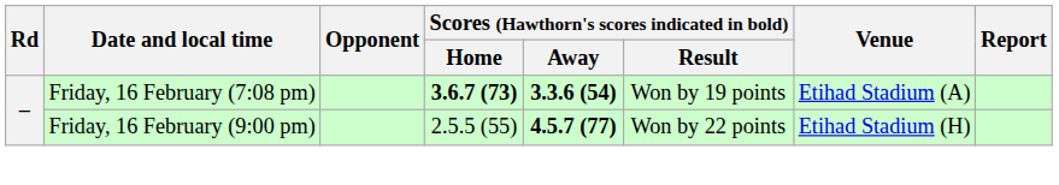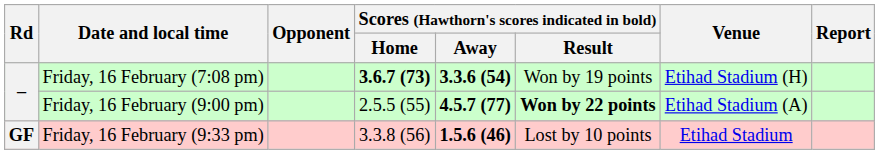 <table class="wikitable" style="text-align:center">
 <tr>
 <th rowspan="2">Rd</th>
 <th rowspan="2">Date and local time</th>
 <th rowspan="2">Opponent</th>
 <th colspan="3">Scores <small>(Hawthorn's scores indicated in bold)</small></th>
 <th rowspan="2">Venue</th>
 <th rowspan="2">Report</th>
 </tr>
 <tr>
 <th>Home</th>
 <th>Away</th>
 <th>Result</th>
 </tr>
 <tr style="background:#cfc">
 <th rowspan="2">–</th>
 <td align="left">Friday, 16 February (7:08 pm)</td>
 <td align="left"></td>
 <td><strong>3.6.7 (73)</strong></td>
 <td><strong>3.3.6 (54)</strong></td>
 <td>Won by 19 points</td>
-<td><a href='#'>Etihad Stadium</a> (A)</td>
+<td><a href='#'>Etihad Stadium</a> (H)</td>
 <td></td>
 </tr>
 <tr style="background:#cfc">
 <td align="left">Friday, 16 February (9:00 pm)</td>
 <td align="left"></td>
 <td>2.5.5 (55)</td>
 <td><strong>4.5.7 (77)</strong></td>
-<td>Won by 22 points</td>
-<td><a href='#'>Etihad Stadium</a> (H)</td>
+<td><strong>Won by 22 points</strong></td>
+<td><a href='#'>Etihad Stadium</a> (A)</td>
+<td></td>
+</tr>
+<tr style="background:#fcc;">
+<th>GF</th>
+<td align="left">Friday, 16 February (9:33 pm)</td>
+<td align="left"></td>
+<td>3.3.8 (56)</td>
+<td><strong>1.5.6 (46)</strong></td>
+<td>Lost by 10 points</td>
+<td><a href='#'>Etihad Stadium</a></td>
 <td></td>
 </tr>
 </table>
